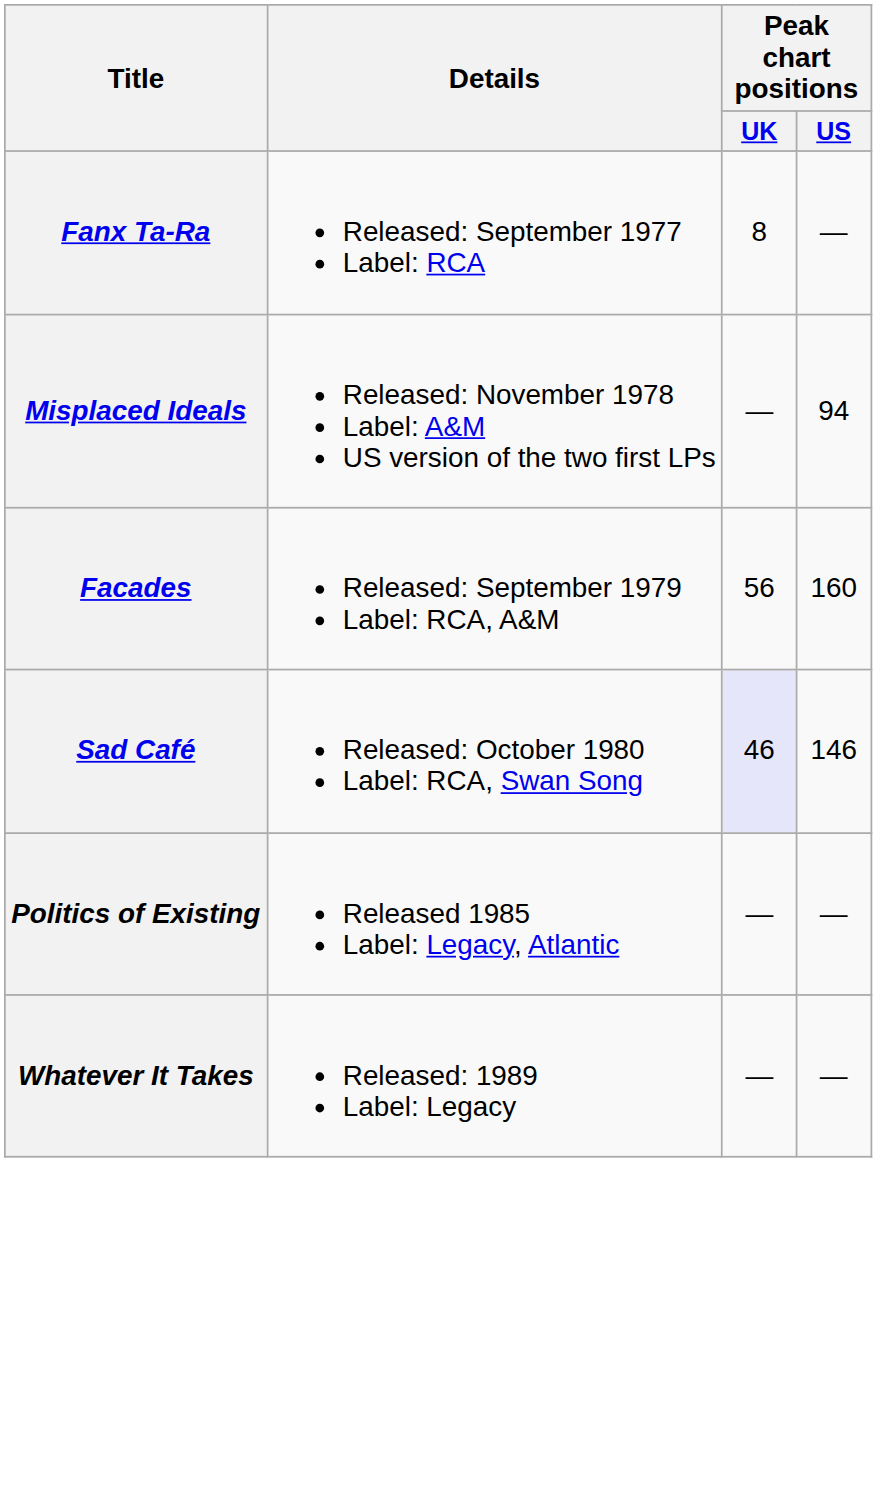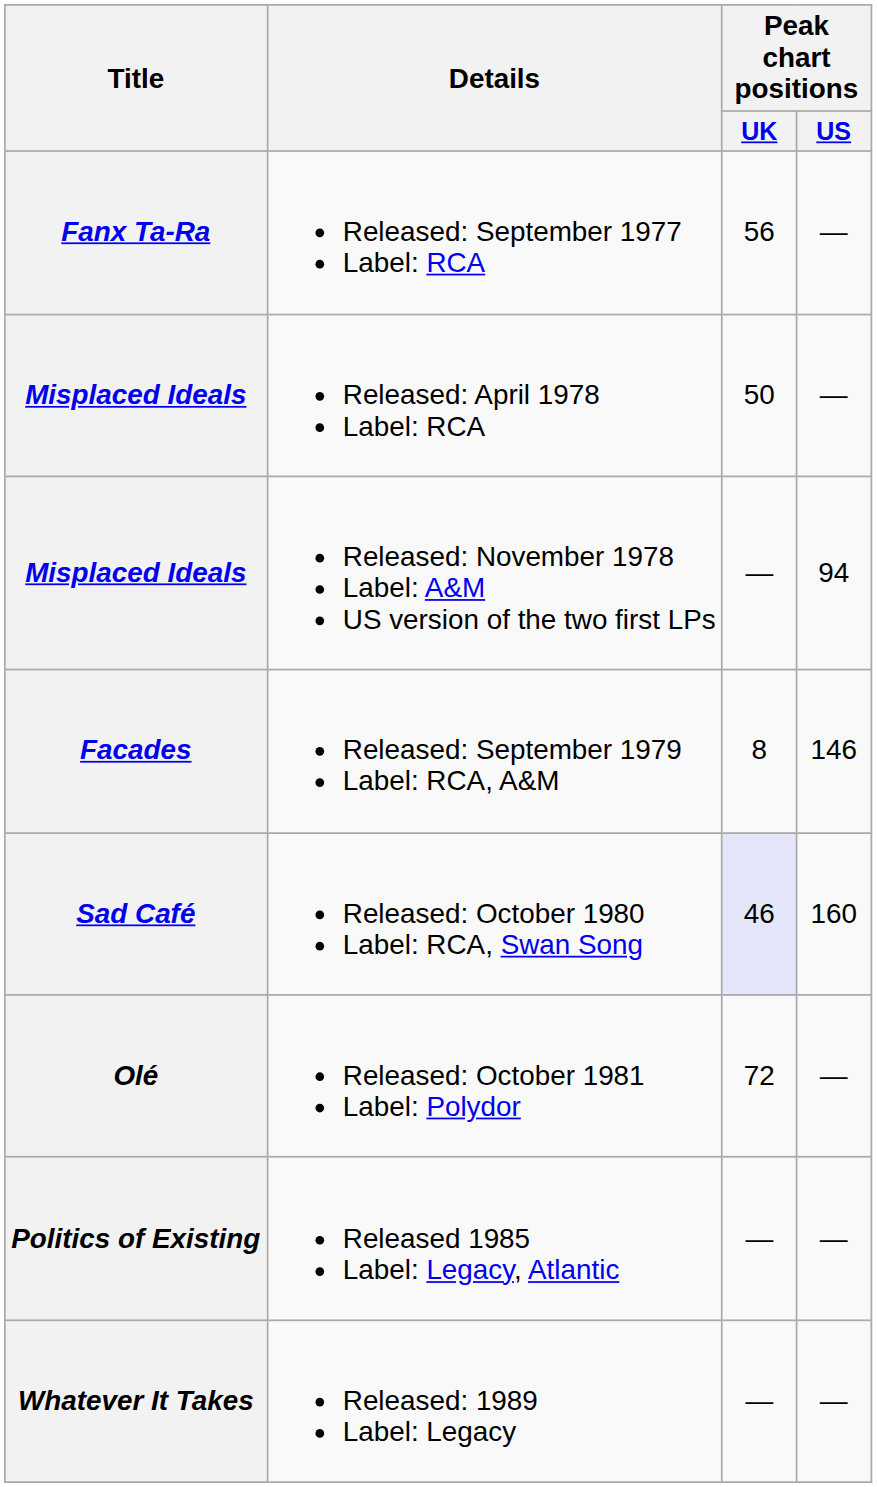 <table class="wikitable plainrowheaders">
 <tr>
 <th scope="col" rowspan="2">Title</th>
 <th scope="col" rowspan="2">Details</th>
 <th scope="col" colspan="2">Peak chart positions</th>
 </tr>
 <tr>
 <th scope="col" style="width:2.5em;font-size:90%;"><a href='#'>UK</a><br></th>
 <th scope="col" style="width:2.5em;font-size:90%;"><a href='#'>US</a><br></th>
 </tr>
 <tr>
 <th scope="row"><em><a href='#'>Fanx Ta-Ra</a></em></th>
 <td><br><ul><li>Released: September 1977</li><li>Label: <a href='#'>RCA</a></li></ul></td>
-<td style="text-align:center;">8</td>
+<td style="text-align:center;">56</td>
+<td style="text-align:center;">—</td>
+</tr>
+<tr>
+<th scope="row"><em><a href='#'>Misplaced Ideals</a></em></th>
+<td><br><ul><li>Released: April 1978</li><li>Label: RCA</li></ul></td>
+<td style="text-align:center;">50</td>
 <td style="text-align:center;">—</td>
 </tr>
 <tr>
 <th scope="row"><em><a href='#'>Misplaced Ideals</a></em></th>
 <td><br><ul><li>Released: November 1978</li><li>Label: <a href='#'>A&M</a></li><li>US version of the two first LPs</li></ul></td>
 <td style="text-align:center;">—</td>
 <td style="text-align:center;">94</td>
 </tr>
 <tr>
 <th scope="row"><em><a href='#'>Facades</a></em></th>
 <td><br><ul><li>Released: September 1979</li><li>Label: RCA, A&M</li></ul></td>
-<td style="text-align:center;">56</td>
-<td style="text-align:center;">160</td>
+<td style="text-align:center;">8</td>
+<td style="text-align:center;">146</td>
 </tr>
 <tr>
 <th scope="row"><em><a href='#'>Sad Café</a></em></th>
 <td><br><ul><li>Released: October 1980</li><li>Label: RCA, <a href='#'>Swan Song</a></li></ul></td>
 <td style="background: lavender; text-align:center;">46</td>
-<td style="text-align:center;">146</td>
+<td style="text-align:center;">160</td>
+</tr>
+<tr>
+<th scope="row"><em>Olé</em></th>
+<td><br><ul><li>Released: October 1981</li><li>Label: <a href='#'>Polydor</a></li></ul></td>
+<td style="text-align:center;">72</td>
+<td style="text-align:center;">—</td>
 </tr>
 <tr>
 <th scope="row"><em>Politics of Existing</em></th>
 <td><br><ul><li>Released 1985</li><li>Label: <a href='#'>Legacy</a>, <a href='#'>Atlantic</a></li></ul></td>
 <td style="text-align:center;">—</td>
 <td style="text-align:center;">—</td>
 </tr>
 <tr>
 <th scope="row"><em>Whatever It Takes</em></th>
 <td><br><ul><li>Released: 1989</li><li>Label: Legacy</li></ul></td>
 <td style="text-align:center;">—</td>
 <td style="text-align:center;">—</td>
 </tr>
 </table>
